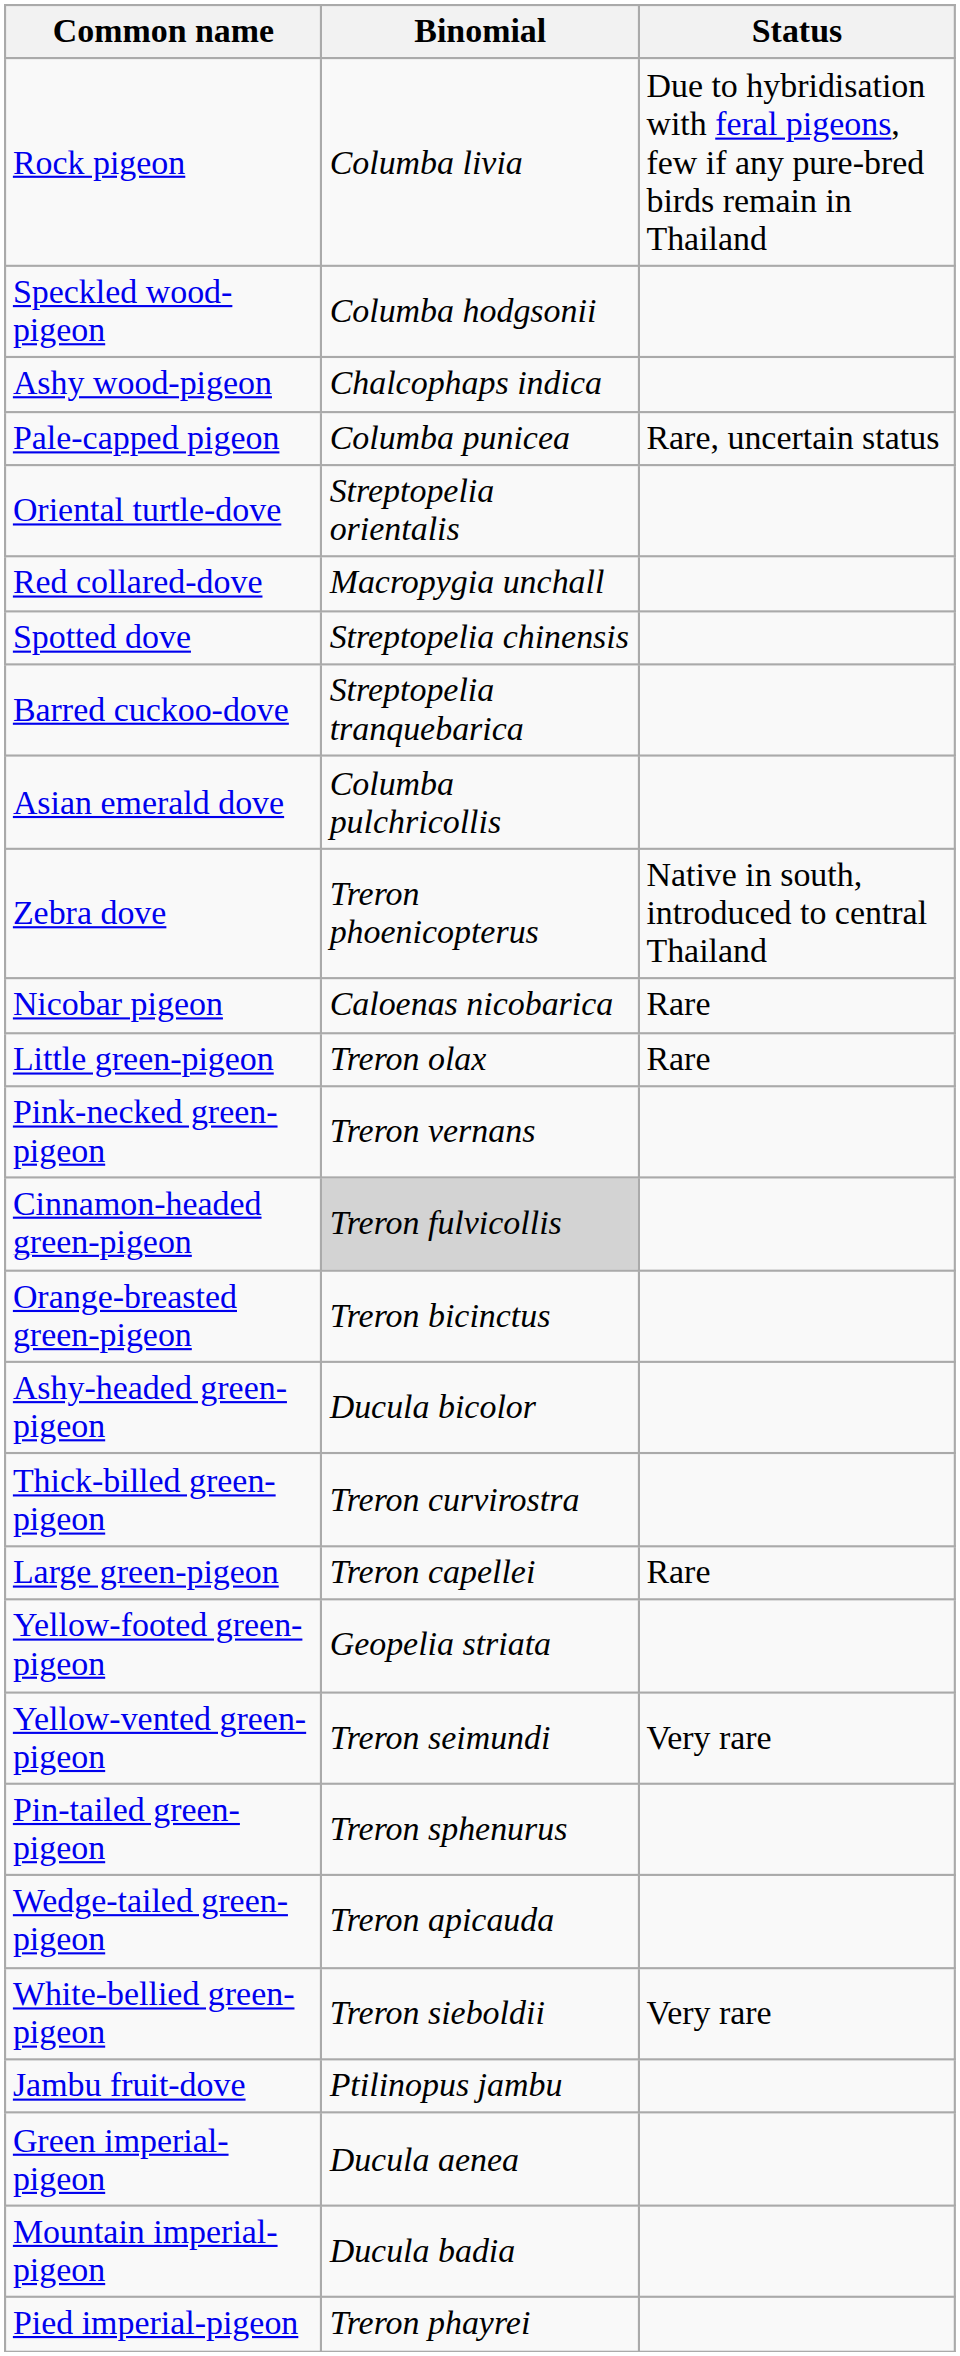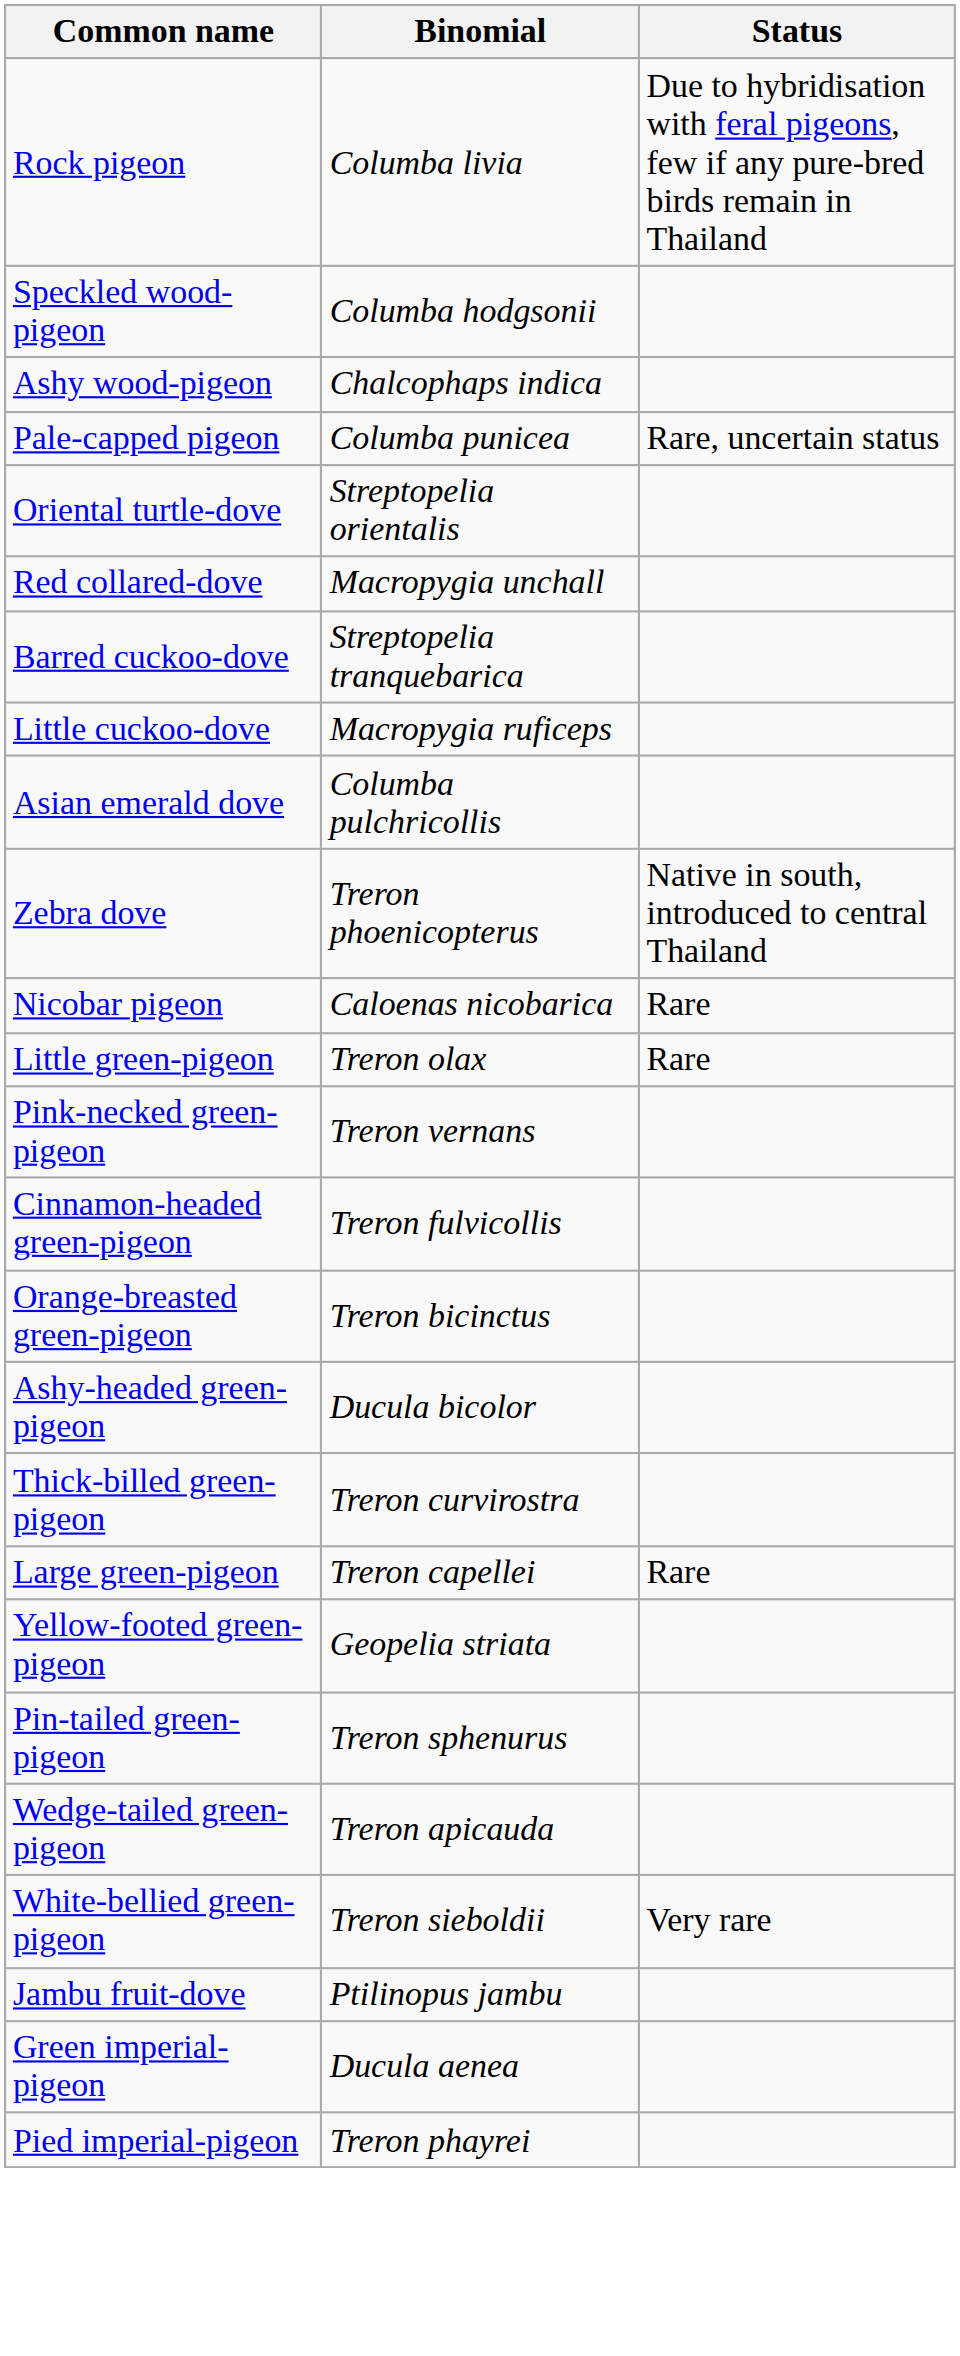 <table width=72% class="wikitable">
 <tr>
 <th width=24%>Common name</th>
 <th width=24%>Binomial</th>
 <th width=24%>Status</th>
 </tr>
 <tr>
 <td><a href='#'>Rock pigeon</a></td>
 <td><em>Columba livia</em></td>
 <td>Due to hybridisation with <a href='#'>feral pigeons</a>, few if any pure-bred birds remain in Thailand</td>
 </tr>
 <tr>
 <td><a href='#'>Speckled wood-pigeon</a></td>
 <td><em>Columba hodgsonii</em></td>
 <td></td>
 </tr>
 <tr>
 <td><a href='#'>Ashy wood-pigeon</a></td>
 <td><em>Chalcophaps indica</em></td>
 <td></td>
 </tr>
 <tr>
 <td><a href='#'>Pale-capped pigeon</a></td>
 <td><em>Columba punicea</em></td>
 <td>Rare, uncertain status</td>
 </tr>
 <tr>
 <td><a href='#'>Oriental turtle-dove</a></td>
 <td><em>Streptopelia orientalis</em></td>
 <td></td>
 </tr>
 <tr>
 <td><a href='#'>Red collared-dove</a></td>
 <td><em>Macropygia unchall</em></td>
 <td></td>
 </tr>
 <tr>
-<td><a href='#'>Spotted dove</a></td>
-<td><em>Streptopelia chinensis</em></td>
+<td><a href='#'>Barred cuckoo-dove</a></td>
+<td><em>Streptopelia tranquebarica</em></td>
 <td></td>
 </tr>
 <tr>
-<td><a href='#'>Barred cuckoo-dove</a></td>
-<td><em>Streptopelia tranquebarica</em></td>
+<td><a href='#'>Little cuckoo-dove</a></td>
+<td><em>Macropygia ruficeps</em></td>
 <td></td>
 </tr>
 <tr>
 <td><a href='#'>Asian emerald dove</a></td>
 <td><em>Columba pulchricollis</em></td>
 <td></td>
 </tr>
 <tr>
 <td><a href='#'>Zebra dove</a></td>
 <td><em>Treron phoenicopterus</em></td>
 <td>Native in south, introduced to central Thailand</td>
 </tr>
 <tr>
 <td><a href='#'>Nicobar pigeon</a></td>
 <td><em>Caloenas nicobarica</em></td>
 <td>Rare</td>
 </tr>
 <tr>
 <td><a href='#'>Little green-pigeon</a></td>
 <td><em>Treron olax</em></td>
 <td>Rare</td>
 </tr>
 <tr>
 <td><a href='#'>Pink-necked green-pigeon</a></td>
 <td><em>Treron vernans</em></td>
 <td></td>
 </tr>
 <tr>
 <td><a href='#'>Cinnamon-headed green-pigeon</a></td>
-<td style="background: lightgrey;"><em>Treron fulvicollis</em></td>
+<td><em>Treron fulvicollis</em></td>
 <td></td>
 </tr>
 <tr>
 <td><a href='#'>Orange-breasted green-pigeon</a></td>
 <td><em>Treron bicinctus</em></td>
 <td></td>
 </tr>
 <tr>
 <td><a href='#'>Ashy-headed green-pigeon</a></td>
 <td><em>Ducula bicolor</em></td>
 <td></td>
 </tr>
 <tr>
 <td><a href='#'>Thick-billed green-pigeon</a></td>
 <td><em>Treron curvirostra</em></td>
 <td></td>
 </tr>
 <tr>
 <td><a href='#'>Large green-pigeon</a></td>
 <td><em>Treron capellei</em></td>
 <td>Rare</td>
 </tr>
 <tr>
 <td><a href='#'>Yellow-footed green-pigeon</a></td>
 <td><em>Geopelia striata</em></td>
 <td></td>
 </tr>
 <tr>
-<td><a href='#'>Yellow-vented green-pigeon</a></td>
-<td><em>Treron seimundi</em></td>
-<td>Very rare</td>
-</tr>
-<tr>
 <td><a href='#'>Pin-tailed green-pigeon</a></td>
 <td><em>Treron sphenurus</em></td>
 <td></td>
 </tr>
 <tr>
 <td><a href='#'>Wedge-tailed green-pigeon</a></td>
 <td><em>Treron apicauda</em></td>
 <td></td>
 </tr>
 <tr>
 <td><a href='#'>White-bellied green-pigeon</a></td>
 <td><em>Treron sieboldii</em></td>
 <td>Very rare</td>
 </tr>
 <tr>
 <td><a href='#'>Jambu fruit-dove</a></td>
 <td><em>Ptilinopus jambu</em></td>
 <td></td>
 </tr>
 <tr>
 <td><a href='#'>Green imperial-pigeon</a></td>
 <td><em>Ducula aenea</em></td>
 <td></td>
 </tr>
 <tr>
-<td><a href='#'>Mountain imperial-pigeon</a></td>
-<td><em>Ducula badia</em></td>
-<td></td>
-</tr>
-<tr>
 <td><a href='#'>Pied imperial-pigeon</a></td>
 <td><em>Treron phayrei</em></td>
 <td></td>
 </tr>
 <tr>
 </tr>
 </table>
